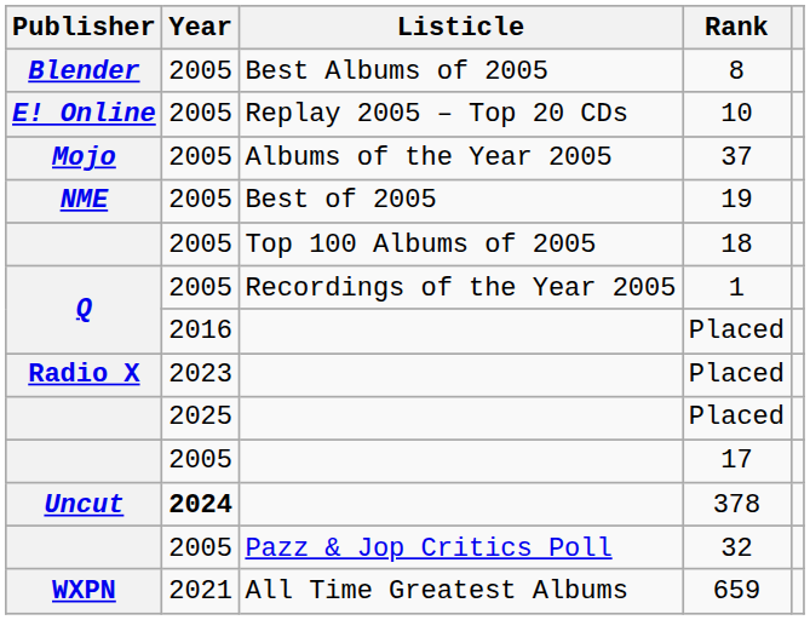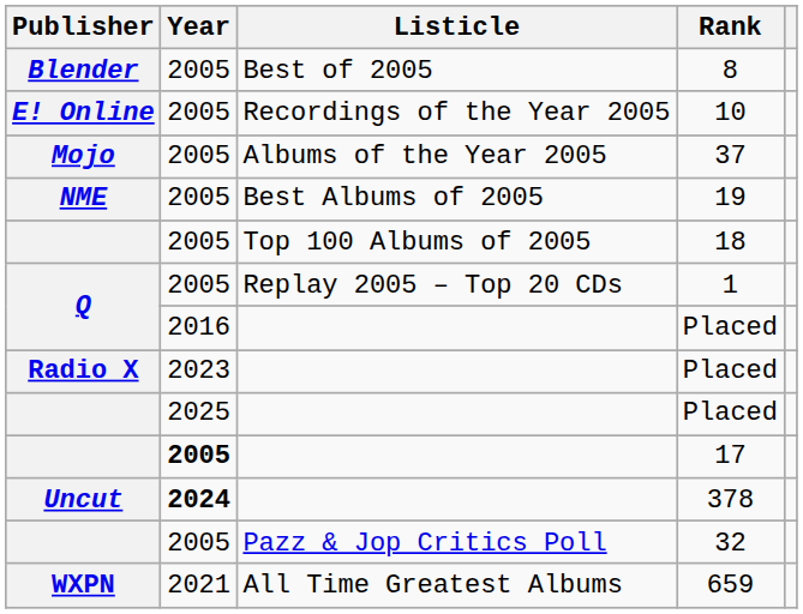 <table class="wikitable plainrowheaders sortable" style="text-align:center">
 <tr>
 <th scope="col">Publisher</th>
 <th scope="col">Year</th>
 <th scope="col">Listicle</th>
 <th scope="col">Rank</th>
 <th scope="col" class="unsortable"></th>
 </tr>
 <tr>
 <th scope="row"><em><a href='#'>Blender</a></em></th>
 <td>2005</td>
-<td style="text-align: left;">Best Albums of 2005</td>
+<td style="text-align: left;">Best of 2005</td>
 <td>8</td>
 <td></td>
 </tr>
 <tr>
 <th scope="row"><em><a href='#'>E! Online</a></em></th>
 <td>2005</td>
-<td style="text-align: left;">Replay 2005 – Top 20 CDs</td>
+<td style="text-align: left;">Recordings of the Year 2005</td>
 <td>10</td>
 <td></td>
 </tr>
 <tr>
 <th scope="row"><em><a href='#'>Mojo</a></em></th>
 <td>2005</td>
 <td style="text-align: left;">Albums of the Year 2005</td>
 <td>37</td>
 <td></td>
 </tr>
 <tr>
 <th scope="row"><em><a href='#'>NME</a></em></th>
 <td>2005</td>
-<td style="text-align: left;">Best of 2005</td>
+<td style="text-align: left;">Best Albums of 2005</td>
 <td>19</td>
 <td></td>
 </tr>
 <tr>
 <th scope="row"></th>
 <td>2005</td>
 <td style="text-align: left;">Top 100 Albums of 2005</td>
 <td>18</td>
 <td></td>
 </tr>
 <tr>
 <th rowspan="2" scope="row"><em><a href='#'>Q</a></em></th>
 <td>2005</td>
-<td style="text-align: left;">Recordings of the Year 2005</td>
+<td style="text-align: left;">Replay 2005 – Top 20 CDs</td>
 <td>1</td>
 <td></td>
 </tr>
 <tr>
 <td>2016</td>
 <td style="text-align: left;"></td>
 <td>Placed</td>
 <td></td>
 </tr>
 <tr>
 <th scope="row"><a href='#'>Radio X</a></th>
 <td>2023</td>
 <td style="text-align: left;"></td>
 <td>Placed</td>
 <td></td>
 </tr>
 <tr>
 <th scope="row"></th>
 <td>2025</td>
 <td style="text-align: left;"></td>
 <td>Placed</td>
 <td></td>
 </tr>
 <tr>
 <th scope="row"></th>
-<td>2005</td>
+<td><strong>2005</strong></td>
 <td style="text-align: left;"></td>
 <td>17</td>
 <td></td>
 </tr>
 <tr>
 <th scope="row"><em><a href='#'>Uncut</a></em></th>
 <td><strong>2024</strong></td>
 <td style="text-align: left;"></td>
 <td>378</td>
 <td></td>
 </tr>
 <tr>
 <th scope="row"></th>
 <td>2005</td>
 <td style="text-align: left;"><a href='#'>Pazz & Jop Critics Poll</a></td>
 <td>32</td>
 <td></td>
 </tr>
 <tr>
 <th scope="row"><a href='#'>WXPN</a></th>
 <td>2021</td>
 <td style="text-align: left;">All Time Greatest Albums</td>
 <td>659</td>
 <td></td>
 </tr>
 </table>
